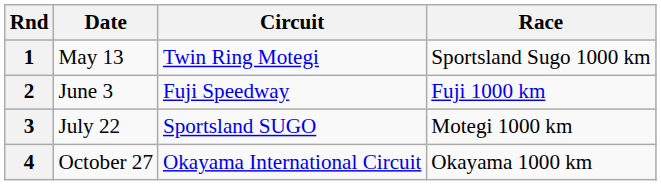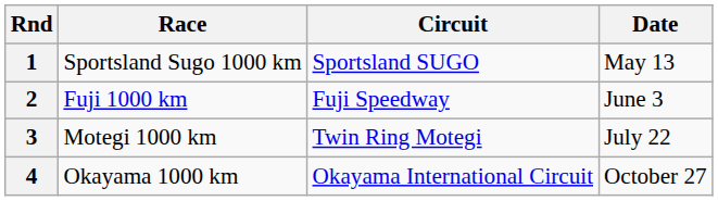 <table class="wikitable" style="font-size: 90%;">
 <tr>
 <th>Rnd</th>
+<th>Race</th>
+<th>Circuit</th>
 <th>Date</th>
-<th>Circuit</th>
-<th>Race</th>
 </tr>
 <tr>
 <th>1</th>
+<td>Sportsland Sugo 1000 km</td>
+<td><a href='#'>Sportsland SUGO</a></td>
 <td>May 13</td>
-<td><a href='#'>Twin Ring Motegi</a></td>
-<td>Sportsland Sugo 1000 km</td>
 </tr>
 <tr>
 <th>2</th>
+<td><a href='#'>Fuji 1000&nbsp;km</a></td>
+<td><a href='#'>Fuji Speedway</a></td>
 <td>June 3</td>
-<td><a href='#'>Fuji Speedway</a></td>
-<td><a href='#'>Fuji 1000&nbsp;km</a></td>
 </tr>
 <tr>
 <th>3</th>
+<td>Motegi 1000 km</td>
+<td><a href='#'>Twin Ring Motegi</a></td>
 <td>July 22</td>
-<td><a href='#'>Sportsland SUGO</a></td>
-<td>Motegi 1000 km</td>
 </tr>
 <tr>
 <th>4</th>
+<td>Okayama 1000 km</td>
+<td><a href='#'>Okayama International Circuit</a></td>
 <td>October 27</td>
-<td><a href='#'>Okayama International Circuit</a></td>
-<td>Okayama 1000 km</td>
 </tr>
 </table>
